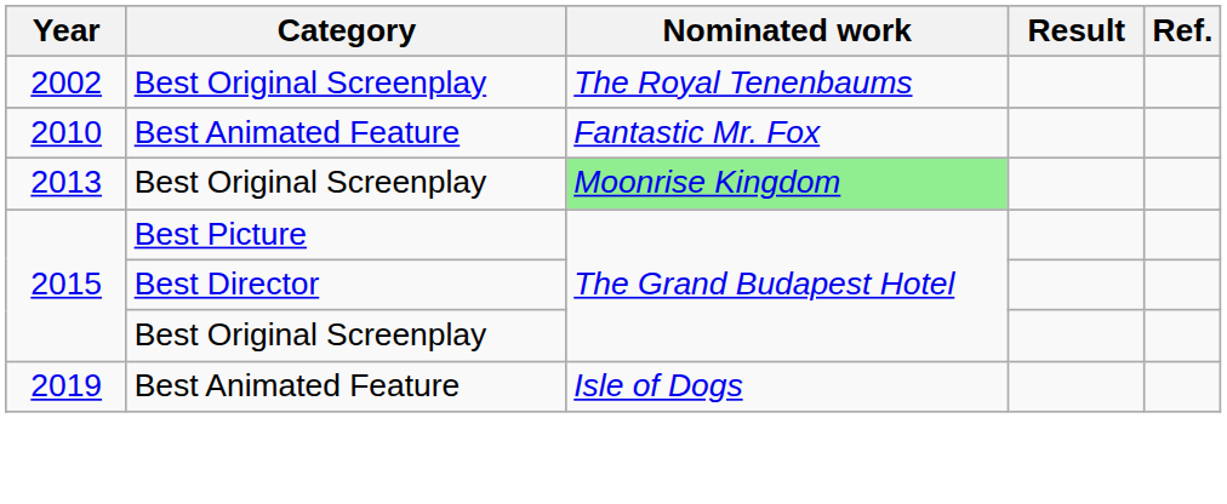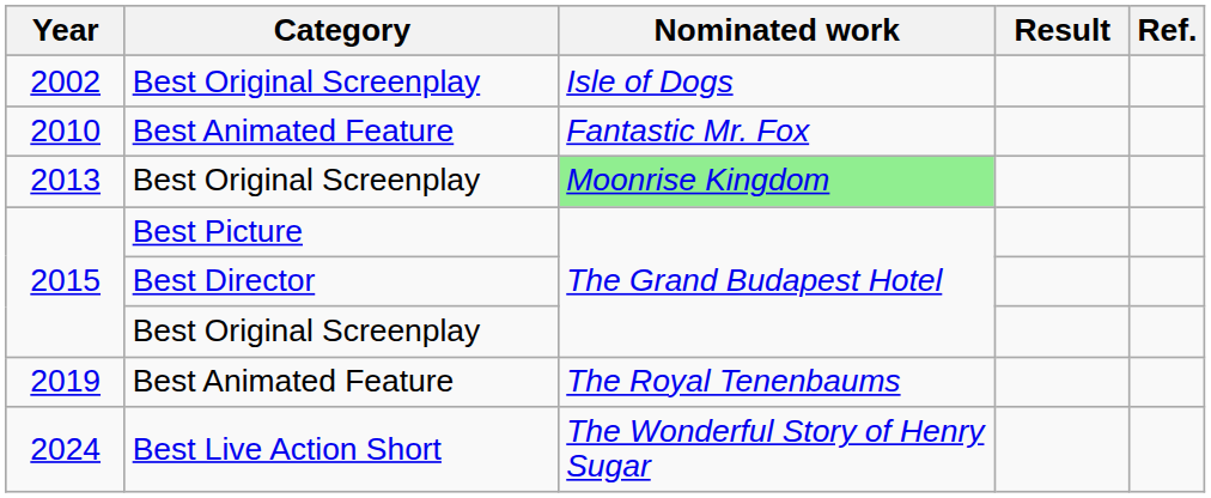 <table class=wikitable>
 <tr>
 <th scope="col" style="width:5em;">Year</th>
 <th scope="col" style="width:26em;">Category</th>
 <th scope="col" style="width:25em;">Nominated work</th>
 <th scope="col" style="width:5em;">Result</th>
 <th>Ref.</th>
 </tr>
 <tr>
 <td style="text-align:center;"><a href='#'>2002</a></td>
 <td><a href='#'>Best Original Screenplay</a></td>
-<td><em><a href='#'>The Royal Tenenbaums</a></em></td>
+<td><em><a href='#'>Isle of Dogs</a></em></td>
 <td></td>
 <td style="text-align:center;"></td>
 </tr>
 <tr>
 <td style="text-align:center;"><a href='#'>2010</a></td>
 <td><a href='#'>Best Animated Feature</a></td>
 <td><em><a href='#'>Fantastic Mr. Fox</a></em></td>
 <td></td>
 <td style="text-align:center;"></td>
 </tr>
 <tr>
 <td style="text-align:center;"><a href='#'>2013</a></td>
 <td>Best Original Screenplay</td>
 <td style="background: lightgreen;"><em><a href='#'>Moonrise Kingdom</a></em></td>
 <td></td>
 <td style="text-align:center;"></td>
 </tr>
 <tr>
 <td style="text-align:center;", rowspan=3><a href='#'>2015</a></td>
 <td><a href='#'>Best Picture</a></td>
 <td rowspan="3"><em><a href='#'>The Grand Budapest Hotel</a></em></td>
 <td></td>
 <td style="text-align:center;"></td>
 </tr>
 <tr>
 <td><a href='#'>Best Director</a></td>
 <td></td>
 <td style="text-align:center;"></td>
 </tr>
 <tr>
 <td>Best Original Screenplay</td>
 <td></td>
 <td style="text-align:center;"></td>
 </tr>
 <tr>
 <td style="text-align:center;"><a href='#'>2019</a></td>
 <td>Best Animated Feature</td>
-<td><em><a href='#'>Isle of Dogs</a></em></td>
+<td><em><a href='#'>The Royal Tenenbaums</a></em></td>
+<td></td>
+<td style="text-align:center;"></td>
+</tr>
+<tr>
+<td style="text-align:center;"><a href='#'>2024</a></td>
+<td><a href='#'>Best Live Action Short</a></td>
+<td><em><a href='#'>The Wonderful Story of Henry Sugar</a></em></td>
 <td></td>
 <td style="text-align:center;"></td>
 </tr>
 </table>
